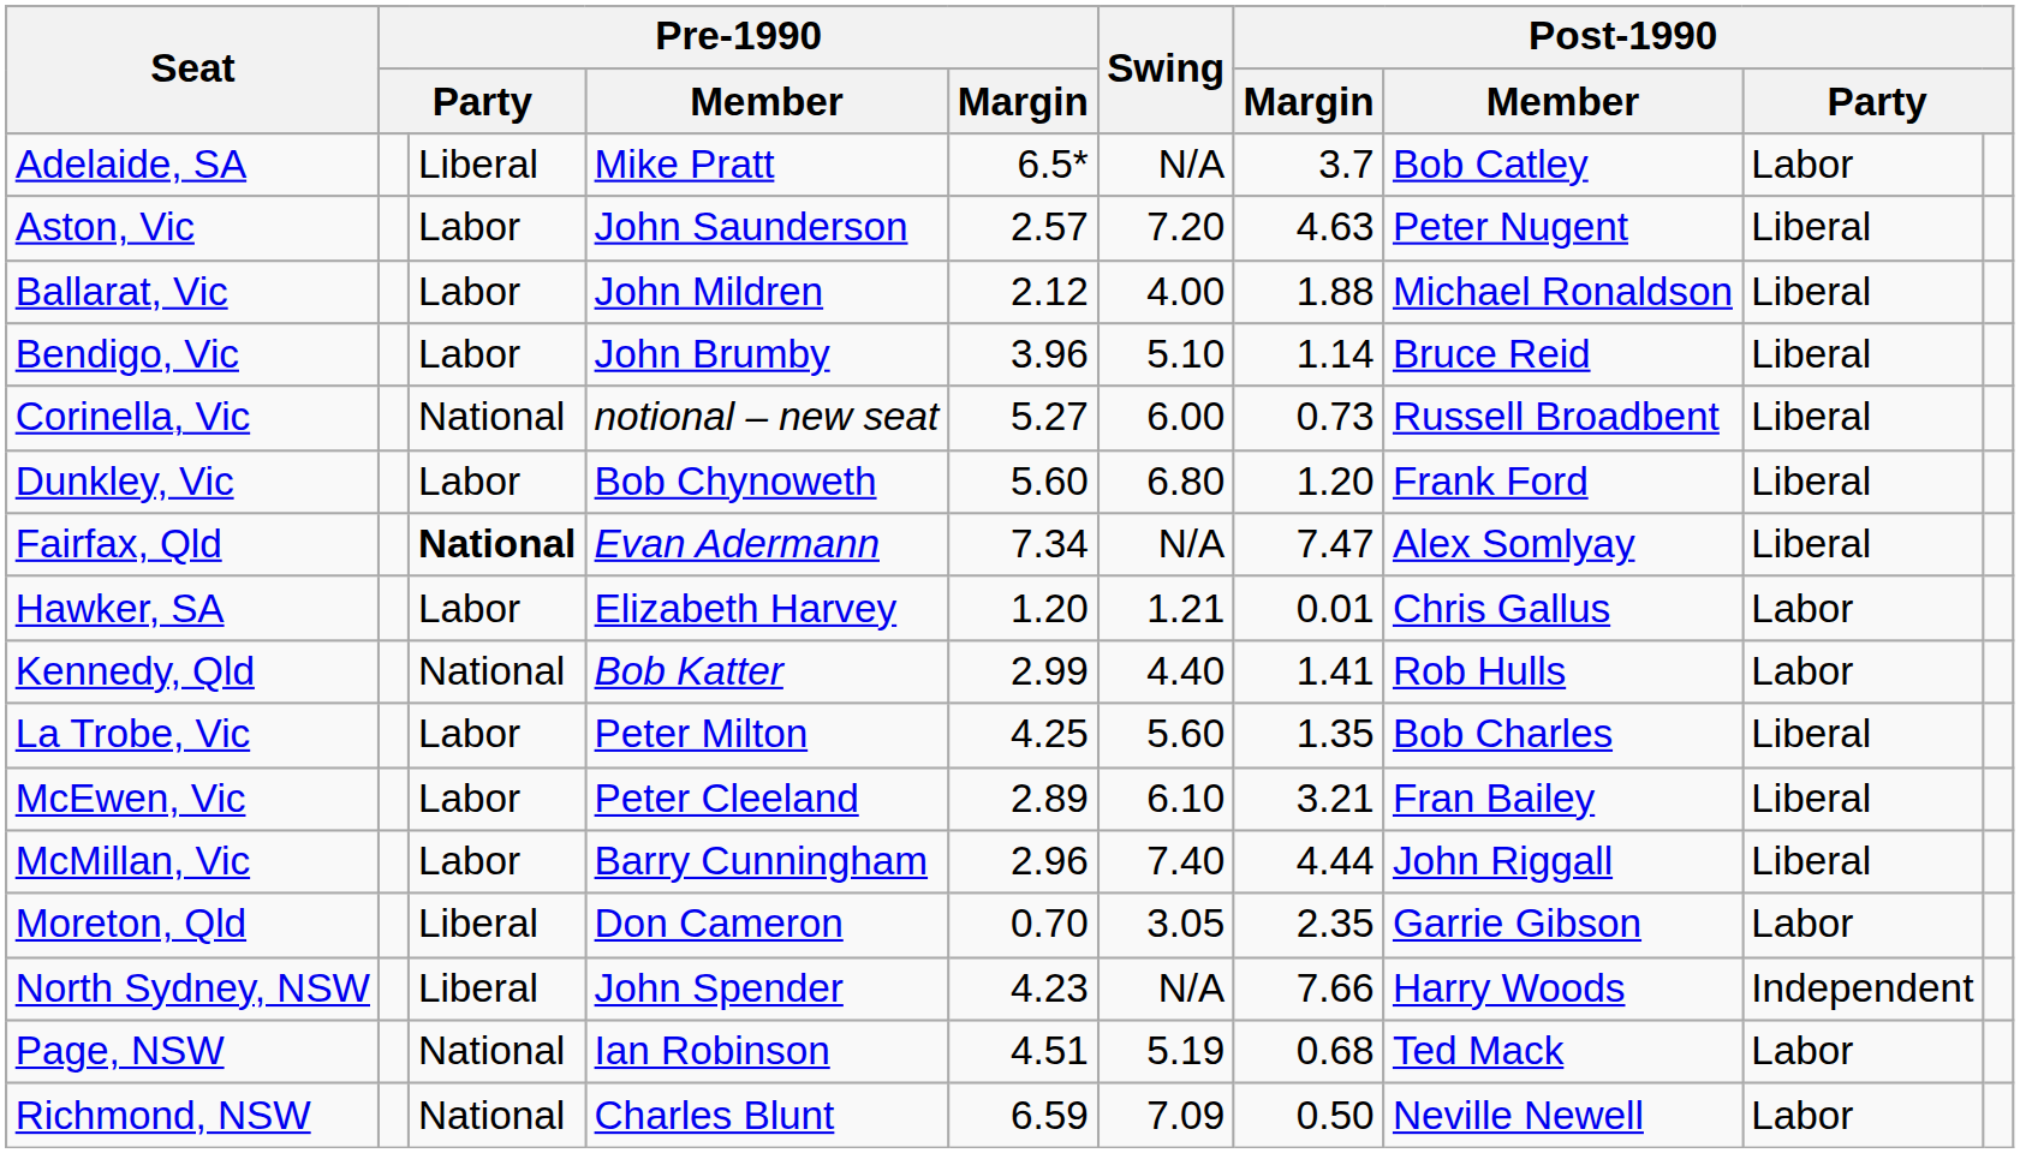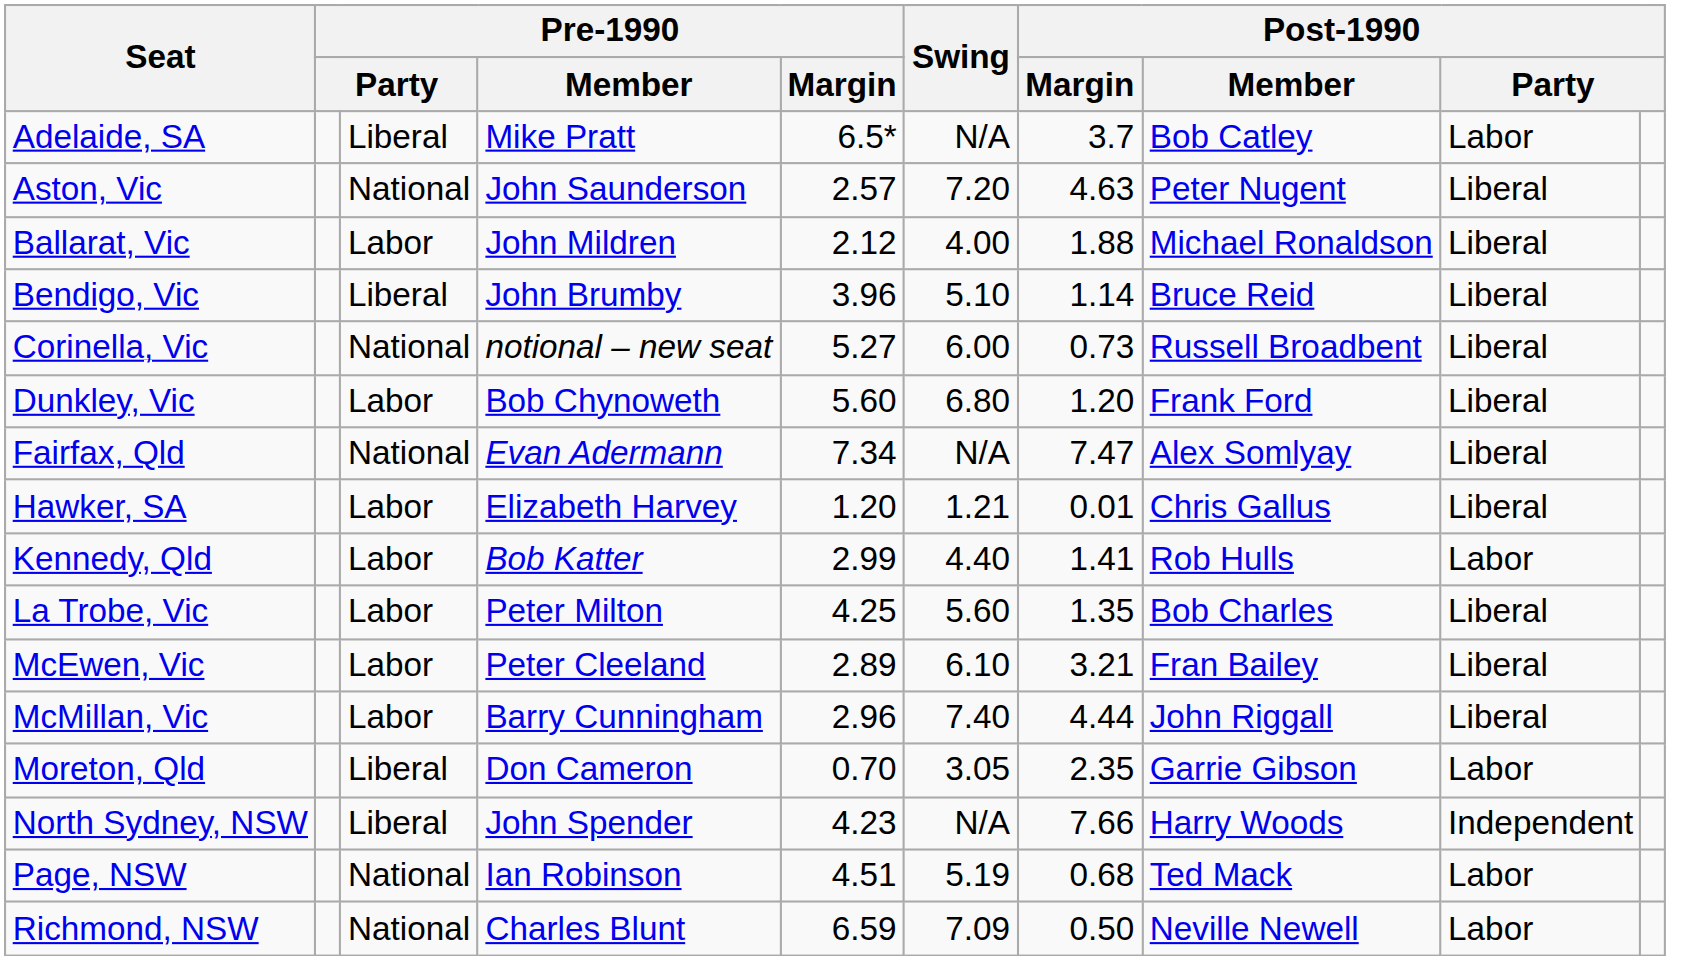 <table class="wikitable">
 <tr>
 <th rowspan="2">Seat</th>
 <th colspan="4">Pre-1990</th>
 <th rowspan="2">Swing</th>
 <th colspan="4">Post-1990</th>
 </tr>
 <tr>
 <th colspan="2">Party</th>
 <th>Member</th>
 <th>Margin</th>
 <th>Margin</th>
 <th>Member</th>
 <th colspan="2">Party</th>
 </tr>
 <tr>
 <td><a href='#'>Adelaide, SA</a></td>
 <td> </td>
 <td>Liberal</td>
 <td><a href='#'>Mike Pratt</a></td>
 <td style="text-align:right;">6.5*</td>
 <td style="text-align:right;">N/A</td>
 <td style="text-align:right;">3.7</td>
 <td><a href='#'>Bob Catley</a></td>
 <td>Labor</td>
 <td> </td>
 </tr>
 <tr>
 <td><a href='#'>Aston, Vic</a></td>
 <td> </td>
-<td>Labor</td>
+<td>National</td>
 <td><a href='#'>John Saunderson</a></td>
 <td style="text-align:right;">2.57</td>
 <td style="text-align:right;">7.20</td>
 <td style="text-align:right;">4.63</td>
 <td><a href='#'>Peter Nugent</a></td>
 <td>Liberal</td>
 <td> </td>
 </tr>
 <tr>
 <td><a href='#'>Ballarat, Vic</a></td>
 <td> </td>
 <td>Labor</td>
 <td><a href='#'>John Mildren</a></td>
 <td style="text-align:right;">2.12</td>
 <td style="text-align:right;">4.00</td>
 <td style="text-align:right;">1.88</td>
 <td><a href='#'>Michael Ronaldson</a></td>
 <td>Liberal</td>
 <td> </td>
 </tr>
 <tr>
 <td><a href='#'>Bendigo, Vic</a></td>
 <td> </td>
-<td>Labor</td>
+<td>Liberal</td>
 <td><a href='#'>John Brumby</a></td>
 <td style="text-align:right;">3.96</td>
 <td style="text-align:right;">5.10</td>
 <td style="text-align:right;">1.14</td>
 <td><a href='#'>Bruce Reid</a></td>
 <td>Liberal</td>
 <td> </td>
 </tr>
 <tr>
 <td><a href='#'>Corinella, Vic</a></td>
 <td> </td>
 <td>National</td>
 <td><em>notional – new seat</em></td>
 <td style="text-align:right;">5.27</td>
 <td style="text-align:right;">6.00</td>
 <td style="text-align:right;">0.73</td>
 <td><a href='#'>Russell Broadbent</a></td>
 <td>Liberal</td>
 <td> </td>
 </tr>
 <tr>
 <td><a href='#'>Dunkley, Vic</a></td>
 <td> </td>
 <td>Labor</td>
 <td><a href='#'>Bob Chynoweth</a></td>
 <td style="text-align:right;">5.60</td>
 <td style="text-align:right;">6.80</td>
 <td style="text-align:right;">1.20</td>
 <td><a href='#'>Frank Ford</a></td>
 <td>Liberal</td>
 <td> </td>
 </tr>
 <tr>
 <td><a href='#'>Fairfax, Qld</a></td>
 <td> </td>
-<td><strong>National</strong></td>
+<td>National</td>
 <td><em><a href='#'>Evan Adermann</a></em></td>
 <td style="text-align:right;">7.34</td>
 <td style="text-align:right;">N/A</td>
 <td style="text-align:right;">7.47</td>
 <td><a href='#'>Alex Somlyay</a></td>
 <td>Liberal</td>
 <td> </td>
 </tr>
 <tr>
 <td><a href='#'>Hawker, SA</a></td>
 <td> </td>
 <td>Labor</td>
 <td><a href='#'>Elizabeth Harvey</a></td>
 <td style="text-align:right;">1.20</td>
 <td style="text-align:right;">1.21</td>
 <td style="text-align:right;">0.01</td>
 <td><a href='#'>Chris Gallus</a></td>
-<td>Labor</td>
+<td>Liberal</td>
 <td> </td>
 </tr>
 <tr>
 <td><a href='#'>Kennedy, Qld</a></td>
 <td> </td>
-<td>National</td>
+<td>Labor</td>
 <td><em><a href='#'>Bob Katter</a></em></td>
 <td style="text-align:right;">2.99</td>
 <td style="text-align:right;">4.40</td>
 <td style="text-align:right;">1.41</td>
 <td><a href='#'>Rob Hulls</a></td>
 <td>Labor</td>
 <td> </td>
 </tr>
 <tr>
 <td><a href='#'>La Trobe, Vic</a></td>
 <td> </td>
 <td>Labor</td>
 <td><a href='#'>Peter Milton</a></td>
 <td style="text-align:right;">4.25</td>
 <td style="text-align:right;">5.60</td>
 <td style="text-align:right;">1.35</td>
 <td><a href='#'>Bob Charles</a></td>
 <td>Liberal</td>
 <td> </td>
 </tr>
 <tr>
 <td><a href='#'>McEwen, Vic</a></td>
 <td> </td>
 <td>Labor</td>
 <td><a href='#'>Peter Cleeland</a></td>
 <td style="text-align:right;">2.89</td>
 <td style="text-align:right;">6.10</td>
 <td style="text-align:right;">3.21</td>
 <td><a href='#'>Fran Bailey</a></td>
 <td>Liberal</td>
 <td> </td>
 </tr>
 <tr>
 <td><a href='#'>McMillan, Vic</a></td>
 <td> </td>
 <td>Labor</td>
 <td><a href='#'>Barry Cunningham</a></td>
 <td style="text-align:right;">2.96</td>
 <td style="text-align:right;">7.40</td>
 <td style="text-align:right;">4.44</td>
 <td><a href='#'>John Riggall</a></td>
 <td>Liberal</td>
 <td> </td>
 </tr>
 <tr>
 <td><a href='#'>Moreton, Qld</a></td>
 <td> </td>
 <td>Liberal</td>
 <td><a href='#'>Don Cameron</a></td>
 <td style="text-align:right;">0.70</td>
 <td style="text-align:right;">3.05</td>
 <td style="text-align:right;">2.35</td>
 <td><a href='#'>Garrie Gibson</a></td>
 <td>Labor</td>
 <td> </td>
 </tr>
 <tr>
 <td><a href='#'>North Sydney, NSW</a></td>
 <td> </td>
 <td>Liberal</td>
 <td><a href='#'>John Spender</a></td>
 <td style="text-align:right;">4.23</td>
 <td style="text-align:right;">N/A</td>
 <td style="text-align:right;">7.66</td>
 <td><a href='#'>Harry Woods</a></td>
 <td>Independent</td>
 <td> </td>
 </tr>
 <tr>
 <td><a href='#'>Page, NSW</a></td>
 <td> </td>
 <td>National</td>
 <td><a href='#'>Ian Robinson</a></td>
 <td style="text-align:right;">4.51</td>
 <td style="text-align:right;">5.19</td>
 <td style="text-align:right;">0.68</td>
 <td><a href='#'>Ted Mack</a></td>
 <td>Labor</td>
 <td> </td>
 </tr>
 <tr>
 <td><a href='#'>Richmond, NSW</a></td>
 <td> </td>
 <td>National</td>
 <td><a href='#'>Charles Blunt</a></td>
 <td style="text-align:right;">6.59</td>
 <td style="text-align:right;">7.09</td>
 <td style="text-align:right;">0.50</td>
 <td><a href='#'>Neville Newell</a></td>
 <td>Labor</td>
 <td> </td>
 </tr>
 </table>
